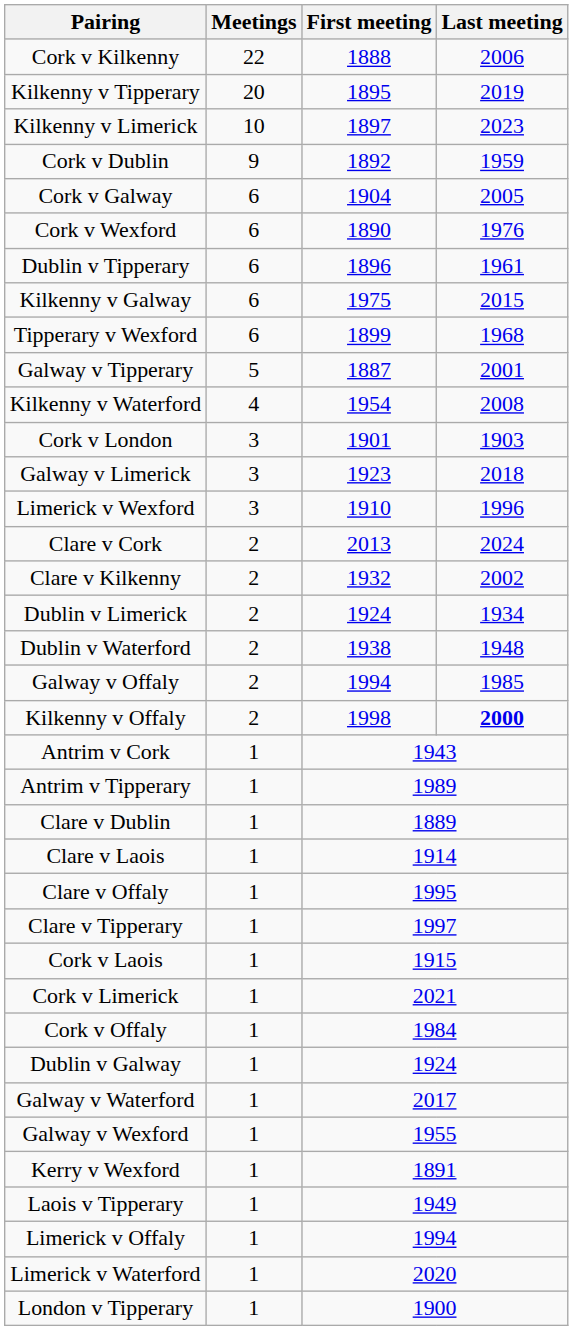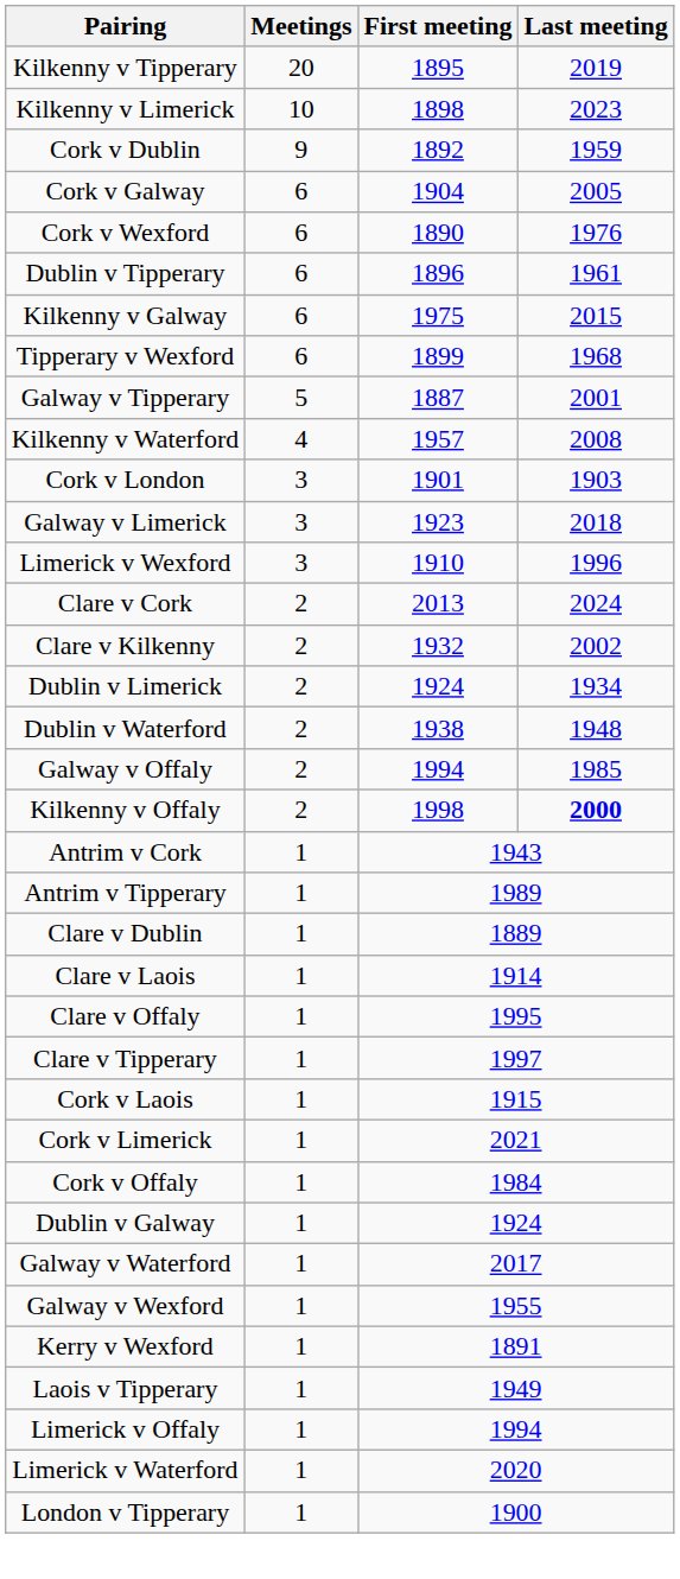 <table class="wikitable sortable" style="text-align:center;">
 <tr>
 <th>Pairing</th>
 <th>Meetings</th>
 <th>First meeting</th>
 <th>Last meeting</th>
-</tr>
-<tr>
-<td>Cork v Kilkenny</td>
-<td>22</td>
-<td><a href='#'>1888</a></td>
-<td><a href='#'>2006</a></td>
 </tr>
 <tr>
 <td>Kilkenny v Tipperary</td>
 <td>20</td>
 <td><a href='#'>1895</a></td>
 <td><a href='#'>2019</a></td>
 </tr>
 <tr>
 <td>Kilkenny v Limerick</td>
 <td>10</td>
-<td><a href='#'>1897</a></td>
+<td><a href='#'>1898</a></td>
 <td><a href='#'>2023</a></td>
 </tr>
 <tr>
 <td>Cork v Dublin</td>
 <td>9</td>
 <td><a href='#'>1892</a></td>
 <td><a href='#'>1959</a></td>
 </tr>
 <tr>
 <td>Cork v Galway</td>
 <td>6</td>
 <td><a href='#'>1904</a></td>
 <td><a href='#'>2005</a></td>
 </tr>
 <tr>
 <td>Cork v Wexford</td>
 <td>6</td>
 <td><a href='#'>1890</a></td>
 <td><a href='#'>1976</a></td>
 </tr>
 <tr>
 <td>Dublin v Tipperary</td>
 <td>6</td>
 <td><a href='#'>1896</a></td>
 <td><a href='#'>1961</a></td>
 </tr>
 <tr>
 <td>Kilkenny v Galway</td>
 <td>6</td>
 <td><a href='#'>1975</a></td>
 <td><a href='#'>2015</a></td>
 </tr>
 <tr>
 <td>Tipperary v Wexford</td>
 <td>6</td>
 <td><a href='#'>1899</a></td>
 <td><a href='#'>1968</a></td>
 </tr>
 <tr>
 <td>Galway v Tipperary</td>
 <td>5</td>
 <td><a href='#'>1887</a></td>
 <td><a href='#'>2001</a></td>
 </tr>
 <tr>
 <td>Kilkenny v Waterford</td>
 <td>4</td>
-<td><a href='#'>1954</a></td>
+<td><a href='#'>1957</a></td>
 <td><a href='#'>2008</a></td>
 </tr>
 <tr>
 <td>Cork v London</td>
 <td>3</td>
 <td><a href='#'>1901</a></td>
 <td><a href='#'>1903</a></td>
 </tr>
 <tr>
 <td>Galway v Limerick</td>
 <td>3</td>
 <td><a href='#'>1923</a></td>
 <td><a href='#'>2018</a></td>
 </tr>
 <tr>
 <td>Limerick v Wexford</td>
 <td>3</td>
 <td><a href='#'>1910</a></td>
 <td><a href='#'>1996</a></td>
 </tr>
 <tr>
 <td>Clare v Cork</td>
 <td>2</td>
 <td><a href='#'>2013</a></td>
 <td><a href='#'>2024</a></td>
 </tr>
 <tr>
 <td>Clare v Kilkenny</td>
 <td>2</td>
 <td><a href='#'>1932</a></td>
 <td><a href='#'>2002</a></td>
 </tr>
 <tr>
 <td>Dublin v Limerick</td>
 <td>2</td>
 <td><a href='#'>1924</a></td>
 <td><a href='#'>1934</a></td>
 </tr>
 <tr>
 <td>Dublin v Waterford</td>
 <td>2</td>
 <td><a href='#'>1938</a></td>
 <td><a href='#'>1948</a></td>
 </tr>
 <tr>
 <td>Galway v Offaly</td>
 <td>2</td>
 <td><a href='#'>1994</a></td>
 <td><a href='#'>1985</a></td>
 </tr>
 <tr>
 <td>Kilkenny v Offaly</td>
 <td>2</td>
 <td><a href='#'>1998</a></td>
 <td><strong><a href='#'>2000</a></strong></td>
 </tr>
 <tr>
 <td>Antrim v Cork</td>
 <td>1</td>
 <td colspan="2"><a href='#'>1943</a></td>
 </tr>
 <tr>
 <td>Antrim v Tipperary</td>
 <td>1</td>
 <td colspan="2"><a href='#'>1989</a></td>
 </tr>
 <tr>
 <td>Clare v Dublin</td>
 <td>1</td>
 <td colspan="2"><a href='#'>1889</a></td>
 </tr>
 <tr>
 <td>Clare v Laois</td>
 <td>1</td>
 <td colspan="2"><a href='#'>1914</a></td>
 </tr>
 <tr>
 <td>Clare v Offaly</td>
 <td>1</td>
 <td colspan="2"><a href='#'>1995</a></td>
 </tr>
 <tr>
 <td>Clare v Tipperary</td>
 <td>1</td>
 <td colspan="2"><a href='#'>1997</a></td>
 </tr>
 <tr>
 <td>Cork v Laois</td>
 <td>1</td>
 <td colspan="2"><a href='#'>1915</a></td>
 </tr>
 <tr>
 <td>Cork v Limerick</td>
 <td>1</td>
 <td colspan="2"><a href='#'>2021</a></td>
 </tr>
 <tr>
 <td>Cork v Offaly</td>
 <td>1</td>
 <td colspan="2"><a href='#'>1984</a></td>
 </tr>
 <tr>
 <td>Dublin v Galway</td>
 <td>1</td>
 <td colspan="2"><a href='#'>1924</a></td>
 </tr>
 <tr>
 <td>Galway v Waterford</td>
 <td>1</td>
 <td colspan="2"><a href='#'>2017</a></td>
 </tr>
 <tr>
 <td>Galway v Wexford</td>
 <td>1</td>
 <td colspan="2"><a href='#'>1955</a></td>
 </tr>
 <tr>
 <td>Kerry v Wexford</td>
 <td>1</td>
 <td colspan="2"><a href='#'>1891</a></td>
 </tr>
 <tr>
 <td>Laois v Tipperary</td>
 <td>1</td>
 <td colspan="2"><a href='#'>1949</a></td>
 </tr>
 <tr>
 <td>Limerick v Offaly</td>
 <td>1</td>
 <td colspan="2"><a href='#'>1994</a></td>
 </tr>
 <tr>
 <td>Limerick v Waterford</td>
 <td>1</td>
 <td colspan="2"><a href='#'>2020</a></td>
 </tr>
 <tr>
 <td>London v Tipperary</td>
 <td>1</td>
 <td colspan="2"><a href='#'>1900</a></td>
 </tr>
 </table>
